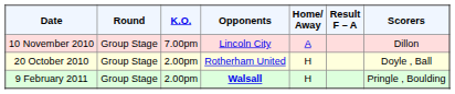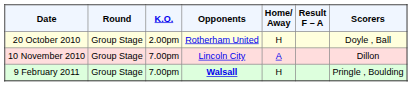 <table border="2" cellpadding="4" style="border-collapse:collapse; text-align:center; font-size:smaller;">
 <tr style="background:#f0f6ff;">
 <th><strong>Date</strong></th>
 <th><strong>Round</strong></th>
 <th><strong><a href='#'>K.O.</a></strong></th>
 <th><strong>Opponents</strong></th>
 <th><strong>Home/<br>Away</strong></th>
 <th><strong>Result<br>F – A</strong></th>
 <th><strong>Scorers</strong></th>
 </tr>
+<tr bgcolor="#ffffdd">
+<td>20 October 2010</td>
+<td>Group Stage</td>
+<td>2.00pm</td>
+<td><a href='#'>Rotherham United</a></td>
+<td>H</td>
+<td></td>
+<td>Doyle , Ball </td>
+</tr>
 <tr bgcolor="ffdddd">
 <td>10 November 2010</td>
 <td>Group Stage</td>
 <td>7.00pm</td>
 <td><a href='#'>Lincoln City</a></td>
 <td><a href='#'>A</a></td>
 <td></td>
 <td>Dillon </td>
 </tr>
-<tr bgcolor="#ffffdd">
-<td>20 October 2010</td>
-<td>Group Stage</td>
-<td>2.00pm</td>
-<td><a href='#'>Rotherham United</a></td>
-<td>H</td>
-<td></td>
-<td>Doyle , Ball </td>
-</tr>
 <tr bgcolor="ddffdd">
 <td>9 February 2011</td>
 <td>Group Stage</td>
-<td>2.00pm</td>
+<td>7.00pm</td>
 <td><strong><a href='#'>Walsall</a></strong></td>
 <td>H</td>
 <td></td>
 <td>Pringle , Boulding </td>
 </tr>
 </table>
